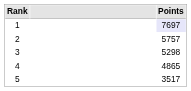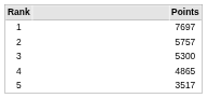 <table cellspacing="1" cellpadding="3" style="border:1px solid #aaa; font-size:86%;">
 <tr style="background:#e4e4e4;">
 <th style="border-bottom:1px solid #aaa; width:10px;">Rank</th>
 <th style="border-bottom:1px solid #aaa; width:200px;"></th>
 <th style="border-bottom:1px solid #aaa; width:20px;">Points</th>
 </tr>
 <tr>
 <td align=center>1</td>
 <td></td>
-<td align=center style="background: lavender;">7697</td>
+<td align=center>7697</td>
 </tr>
 <tr>
 <td align=center>2</td>
 <td></td>
 <td align=center>5757</td>
 </tr>
 <tr>
 <td align=center>3</td>
 <td></td>
-<td align=center>5298</td>
+<td align=center>5300</td>
 </tr>
 <tr>
 <td align=center>4</td>
 <td></td>
 <td align=center>4865</td>
 </tr>
 <tr>
 <td align=center>5</td>
 <td></td>
 <td align=center>3517</td>
 </tr>
 </table>
